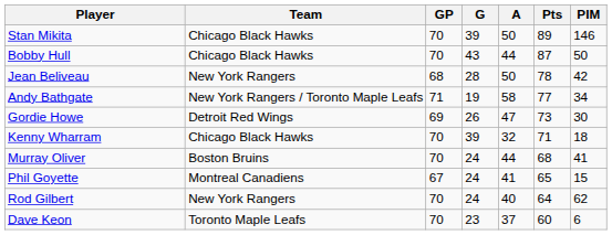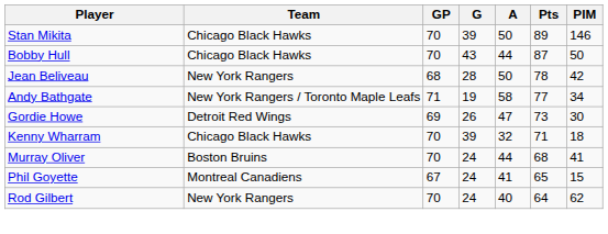 <table class="wikitable">
 <tr>
 <th bgcolor="#DDDDFF" width="30%">Player</th>
 <th bgcolor="#DDDDFF" width="40%">Team</th>
 <th bgcolor="#DDDDFF" width="6%">GP</th>
 <th bgcolor="#DDDDFF" width="6%">G</th>
 <th bgcolor="#DDDDFF" width="6%">A</th>
 <th bgcolor="#DDDDFF" width="6%">Pts</th>
 <th bgcolor="#DDDDFF" width="6%">PIM</th>
 </tr>
 <tr>
 <td><a href='#'>Stan Mikita</a></td>
 <td>Chicago Black Hawks</td>
 <td>70</td>
 <td>39</td>
 <td>50</td>
 <td>89</td>
 <td>146</td>
 </tr>
 <tr>
 <td><a href='#'>Bobby Hull</a></td>
 <td>Chicago Black Hawks</td>
 <td>70</td>
 <td>43</td>
 <td>44</td>
 <td>87</td>
 <td>50</td>
 </tr>
 <tr>
 <td><a href='#'>Jean Beliveau</a></td>
 <td>New York Rangers</td>
 <td>68</td>
 <td>28</td>
 <td>50</td>
 <td>78</td>
 <td>42</td>
 </tr>
 <tr>
 <td><a href='#'>Andy Bathgate</a></td>
 <td>New York Rangers / Toronto Maple Leafs</td>
 <td>71</td>
 <td>19</td>
 <td>58</td>
 <td>77</td>
 <td>34</td>
 </tr>
 <tr>
 <td><a href='#'>Gordie Howe</a></td>
 <td>Detroit Red Wings</td>
 <td>69</td>
 <td>26</td>
 <td>47</td>
 <td>73</td>
 <td>30</td>
 </tr>
 <tr>
 <td><a href='#'>Kenny Wharram</a></td>
 <td>Chicago Black Hawks</td>
 <td>70</td>
 <td>39</td>
 <td>32</td>
 <td>71</td>
 <td>18</td>
 </tr>
 <tr>
 <td><a href='#'>Murray Oliver</a></td>
 <td>Boston Bruins</td>
 <td>70</td>
 <td>24</td>
 <td>44</td>
 <td>68</td>
 <td>41</td>
 </tr>
 <tr>
 <td><a href='#'>Phil Goyette</a></td>
 <td>Montreal Canadiens</td>
 <td>67</td>
 <td>24</td>
 <td>41</td>
 <td>65</td>
 <td>15</td>
 </tr>
 <tr>
 <td><a href='#'>Rod Gilbert</a></td>
 <td>New York Rangers</td>
 <td>70</td>
 <td>24</td>
 <td>40</td>
 <td>64</td>
 <td>62</td>
 </tr>
-<tr>
-<td><a href='#'>Dave Keon</a></td>
-<td>Toronto Maple Leafs</td>
-<td>70</td>
-<td>23</td>
-<td>37</td>
-<td>60</td>
-<td>6</td>
-</tr>
 </table>
